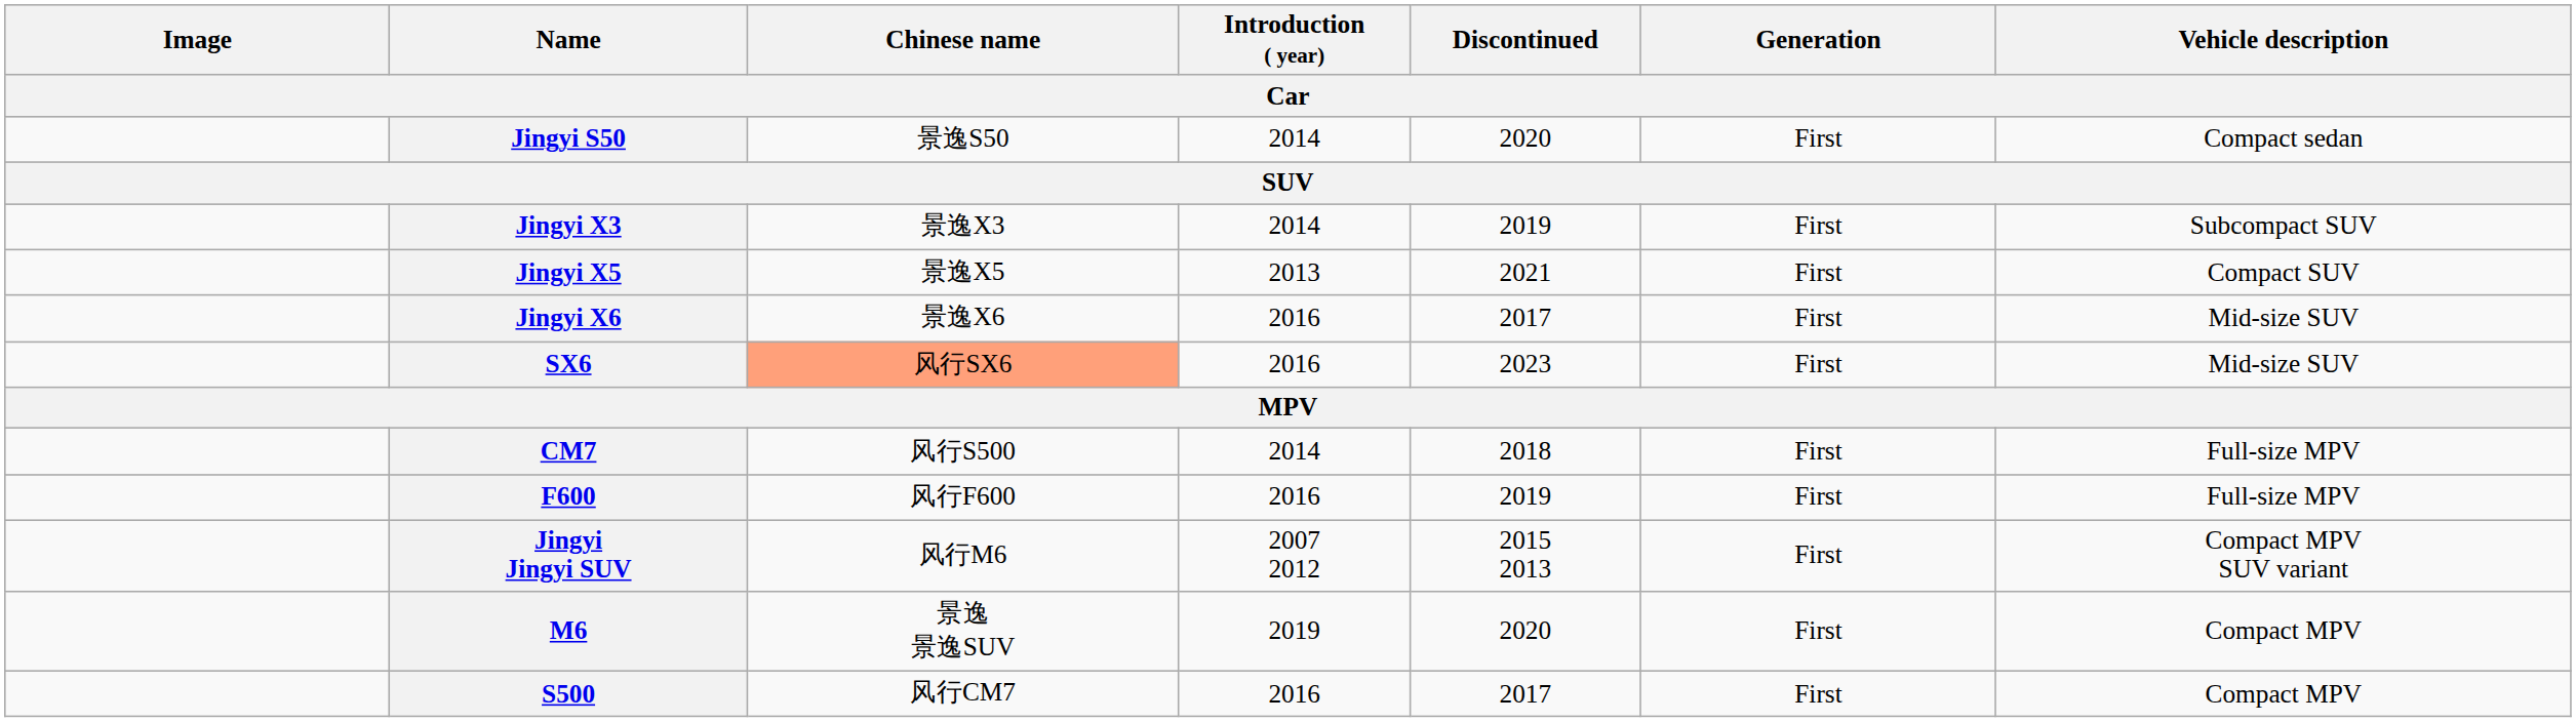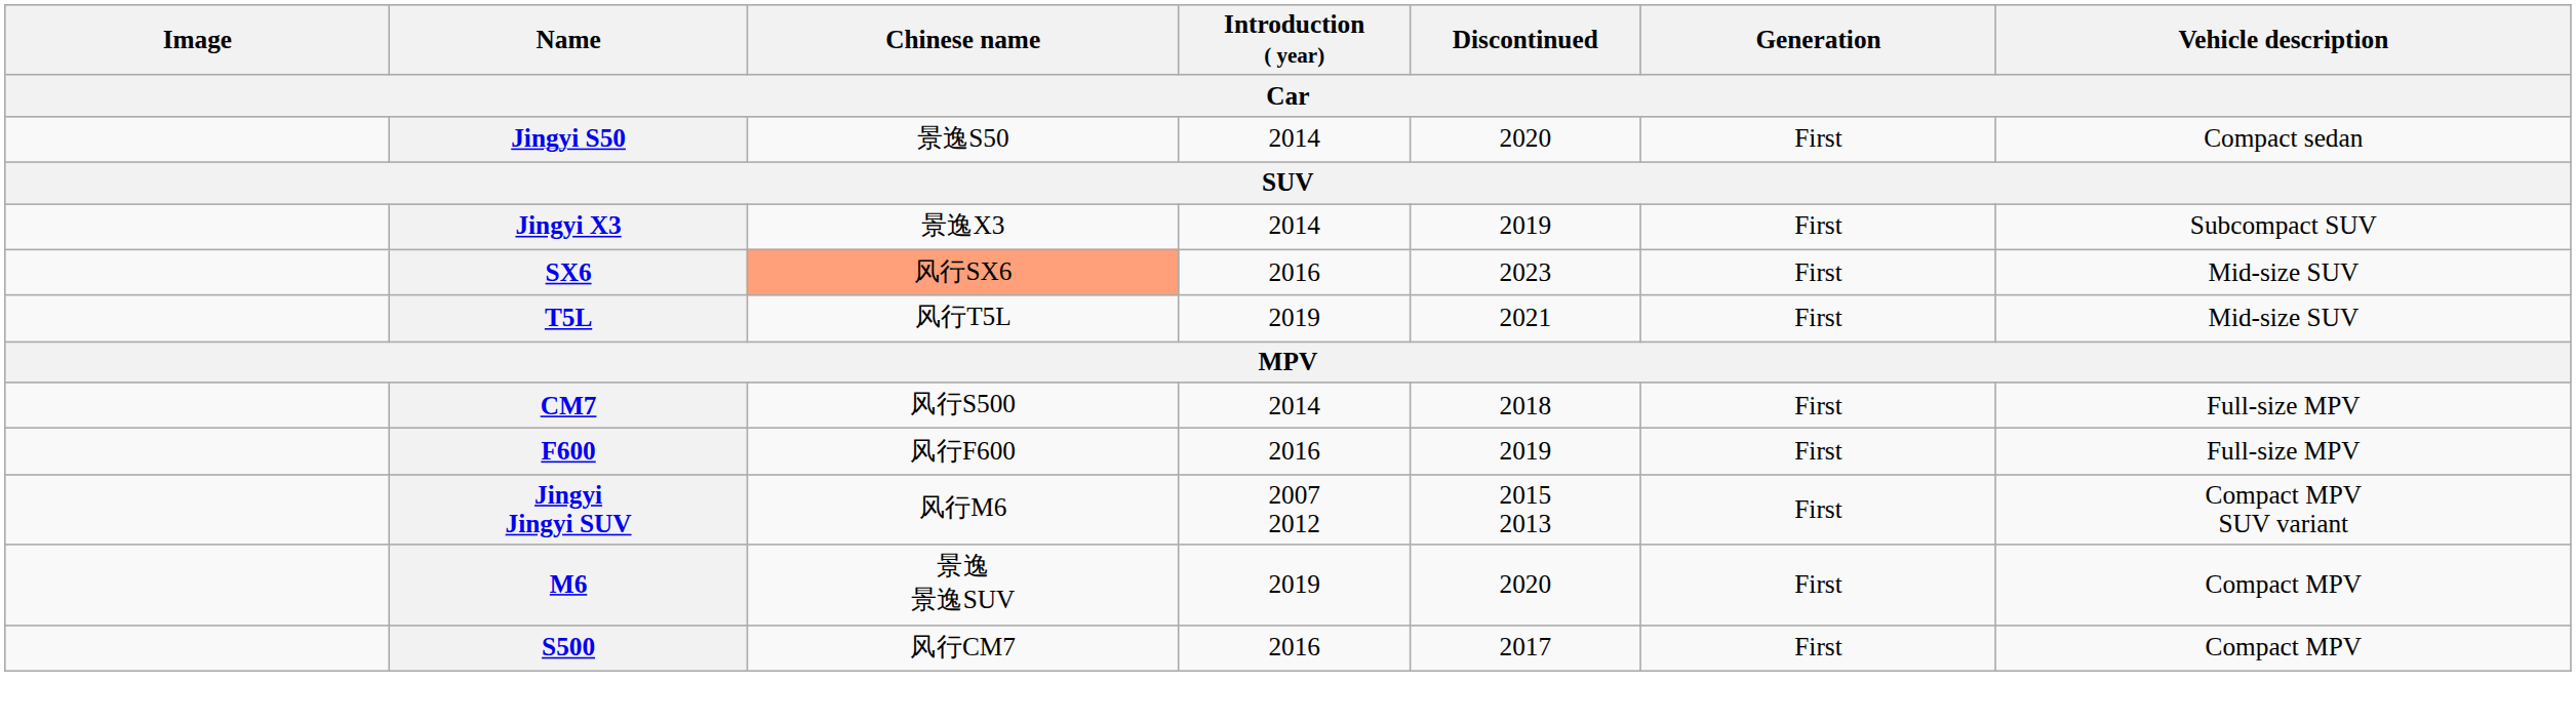 <table class="wikitable sortable" style="text-align: center; width: 100%">
 <tr>
 <th class="unsortable" width="15%">Image</th>
 <th>Name</th>
 <th class="unsortable">Chinese name</th>
 <th width="9%">Introduction<br><small>( year)</small></th>
 <th width="9%">Discontinued</th>
 <th>Generation</th>
 <th>Vehicle description</th>
 </tr>
 <tr>
 <th colspan="7">Car</th>
 </tr>
 <tr>
 <td></td>
 <th><a href='#'>Jingyi S50</a></th>
 <td>景逸S50</td>
 <td>2014</td>
 <td>2020</td>
 <td>First</td>
 <td>Compact sedan</td>
 </tr>
 <tr>
 <th colspan="7">SUV</th>
 </tr>
 <tr>
 <td></td>
 <th><a href='#'>Jingyi X3</a></th>
 <td>景逸X3</td>
 <td>2014</td>
 <td>2019</td>
 <td>First</td>
 <td>Subcompact SUV</td>
 </tr>
 <tr>
 <td></td>
-<th><a href='#'>Jingyi X5</a></th>
-<td>景逸X5</td>
-<td>2013</td>
-<td>2021</td>
-<td>First</td>
-<td>Compact SUV</td>
-</tr>
-<tr>
-<td></td>
-<th><a href='#'>Jingyi X6</a></th>
-<td>景逸X6</td>
+<th><a href='#'>SX6</a></th>
+<td style="background: lightsalmon;">风行SX6</td>
 <td>2016</td>
-<td>2017</td>
+<td>2023</td>
 <td>First</td>
 <td>Mid-size SUV</td>
 </tr>
 <tr>
 <td></td>
-<th><a href='#'>SX6</a></th>
-<td style="background: lightsalmon;">风行SX6</td>
-<td>2016</td>
-<td>2023</td>
+<th><a href='#'>T5L</a></th>
+<td>风行T5L</td>
+<td>2019</td>
+<td>2021</td>
 <td>First</td>
 <td>Mid-size SUV</td>
 </tr>
 <tr>
 <th colspan="7">MPV</th>
 </tr>
 <tr>
 <td></td>
 <th><a href='#'>CM7</a></th>
 <td>风行S500</td>
 <td>2014</td>
 <td>2018</td>
 <td>First</td>
 <td>Full-size MPV</td>
 </tr>
 <tr>
 <td></td>
 <th><a href='#'>F600</a></th>
 <td>风行F600</td>
 <td>2016</td>
 <td>2019</td>
 <td>First</td>
 <td>Full-size MPV</td>
 </tr>
 <tr>
 <td><br></td>
 <th><a href='#'>Jingyi</a><br><a href='#'>Jingyi SUV</a></th>
 <td>风行M6</td>
 <td>2007<br>2012</td>
 <td>2015<br>2013</td>
 <td>First</td>
 <td>Compact MPV<br>SUV variant</td>
 </tr>
 <tr>
 <td></td>
 <th><a href='#'>M6</a></th>
 <td>景逸<br>景逸SUV</td>
 <td>2019</td>
 <td>2020</td>
 <td>First</td>
 <td>Compact MPV</td>
 </tr>
 <tr>
 <td></td>
 <th><a href='#'>S500</a></th>
 <td>风行CM7</td>
 <td>2016</td>
 <td>2017</td>
 <td>First</td>
 <td>Compact MPV</td>
 </tr>
 </table>
